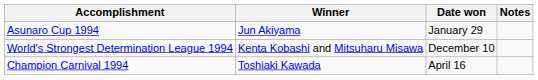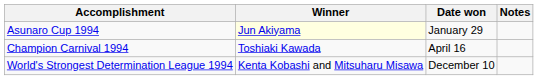 <table class="wikitable">
 <tr>
 <th>Accomplishment</th>
 <th>Winner</th>
 <th>Date won</th>
 <th>Notes</th>
 </tr>
 <tr>
 <td><a href='#'>Asunaro Cup 1994</a></td>
-<td><a href='#'>Jun Akiyama</a></td>
+<td style="background: lightyellow;"><a href='#'>Jun Akiyama</a></td>
 <td>January 29</td>
+<td></td>
+</tr>
+<tr>
+<td><a href='#'>Champion Carnival 1994</a></td>
+<td><a href='#'>Toshiaki Kawada</a></td>
+<td>April 16</td>
 <td></td>
 </tr>
 <tr>
 <td><a href='#'>World's Strongest Determination League 1994</a></td>
 <td><a href='#'>Kenta Kobashi</a> and <a href='#'>Mitsuharu Misawa</a></td>
 <td>December 10</td>
 <td></td>
 </tr>
-<tr>
-<td><a href='#'>Champion Carnival 1994</a></td>
-<td><a href='#'>Toshiaki Kawada</a></td>
-<td>April 16</td>
-<td></td>
-</tr>
 </table>
